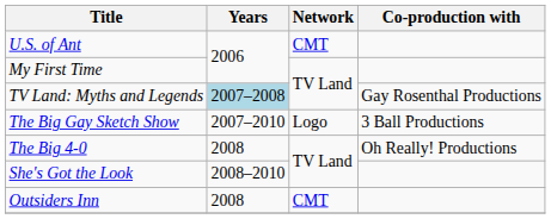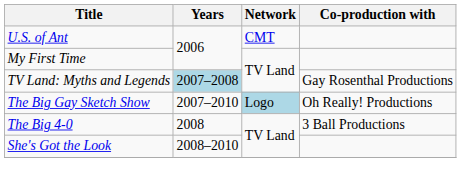 <table class="wikitable sortable">
 <tr>
 <th>Title</th>
 <th>Years</th>
 <th>Network</th>
 <th>Co-production with</th>
 </tr>
 <tr>
 <td><em><a href='#'>U.S. of Ant</a></em></td>
 <td rowspan="2">2006</td>
 <td><a href='#'>CMT</a></td>
 <td></td>
 </tr>
 <tr>
 <td><em>My First Time</em></td>
 <td rowspan="2">TV Land</td>
 <td></td>
 </tr>
 <tr>
 <td><em>TV Land: Myths and Legends</em></td>
 <td style="background: lightblue;">2007–2008</td>
 <td>Gay Rosenthal Productions</td>
 </tr>
 <tr>
 <td><em><a href='#'>The Big Gay Sketch Show</a></em></td>
 <td>2007–2010</td>
-<td>Logo</td>
-<td>3 Ball Productions</td>
+<td style="background: lightblue;">Logo</td>
+<td>Oh Really! Productions</td>
 </tr>
 <tr>
 <td><em><a href='#'>The Big 4-0</a></em></td>
 <td>2008</td>
 <td rowspan="2">TV Land</td>
-<td>Oh Really! Productions</td>
+<td>3 Ball Productions</td>
 </tr>
 <tr>
 <td><em><a href='#'>She's Got the Look</a></em></td>
 <td>2008–2010</td>
 <td></td>
 </tr>
 <tr>
-<td><em><a href='#'>Outsiders Inn</a></em></td>
-<td>2008</td>
-<td><a href='#'>CMT</a></td>
-<td></td>
-</tr>
-<tr>
 </tr>
 </table>
